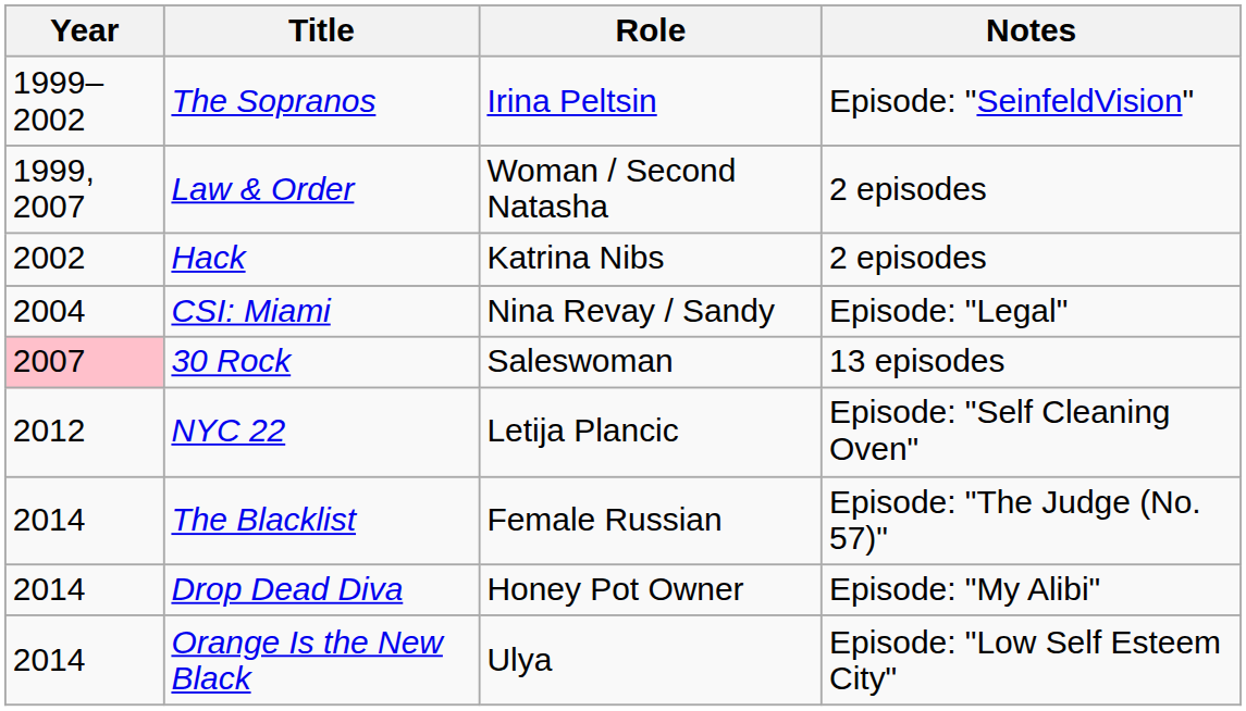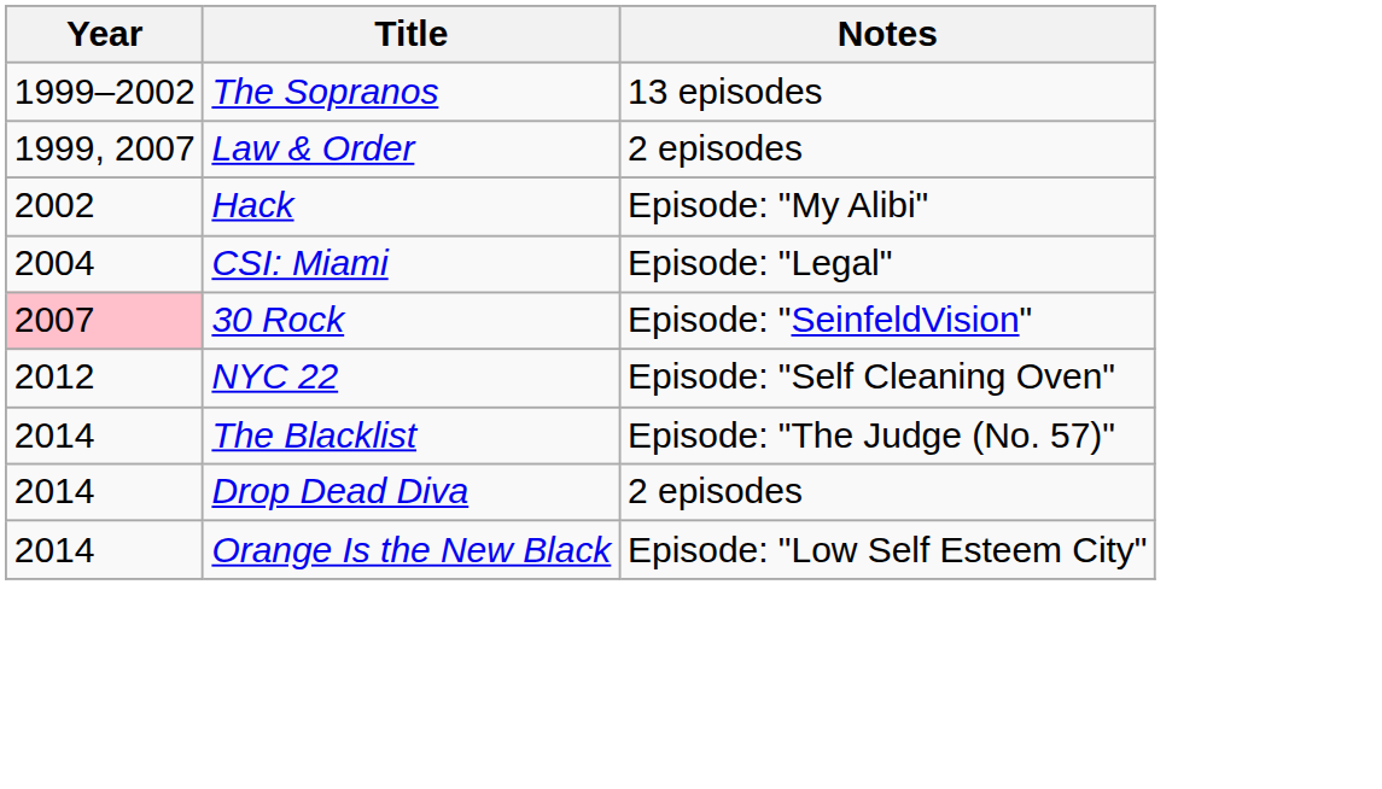 <table class="wikitable sortable">
 <tr>
 <th>Year</th>
 <th>Title</th>
-<th>Role</th>
 <th>Notes</th>
 </tr>
 <tr>
 <td>1999–2002</td>
 <td><em><a href='#'>The Sopranos</a></em></td>
-<td><a href='#'>Irina Peltsin</a></td>
-<td>Episode: "<a href='#'>SeinfeldVision</a>"</td>
+<td>13 episodes</td>
 </tr>
 <tr>
 <td>1999, 2007</td>
 <td><em><a href='#'>Law & Order</a></em></td>
-<td>Woman / Second Natasha</td>
 <td>2 episodes</td>
 </tr>
 <tr>
 <td>2002</td>
 <td><em><a href='#'>Hack</a></em></td>
-<td>Katrina Nibs</td>
-<td>2 episodes</td>
+<td>Episode: "My Alibi"</td>
 </tr>
 <tr>
 <td>2004</td>
 <td><em><a href='#'>CSI: Miami</a></em></td>
-<td>Nina Revay / Sandy</td>
 <td>Episode: "Legal"</td>
 </tr>
 <tr>
 <td style="background: pink;">2007</td>
 <td><em><a href='#'>30 Rock</a></em></td>
-<td>Saleswoman</td>
-<td>13 episodes</td>
+<td>Episode: "<a href='#'>SeinfeldVision</a>"</td>
 </tr>
 <tr>
 <td>2012</td>
 <td><em><a href='#'>NYC 22</a></em></td>
-<td>Letija Plancic</td>
 <td>Episode: "Self Cleaning Oven"</td>
 </tr>
 <tr>
 <td>2014</td>
 <td><em><a href='#'>The Blacklist</a></em></td>
-<td>Female Russian</td>
 <td>Episode: "The Judge (No. 57)"</td>
 </tr>
 <tr>
 <td>2014</td>
 <td><em><a href='#'>Drop Dead Diva</a></em></td>
-<td>Honey Pot Owner</td>
-<td>Episode: "My Alibi"</td>
+<td>2 episodes</td>
 </tr>
 <tr>
 <td>2014</td>
 <td><em><a href='#'>Orange Is the New Black</a></em></td>
-<td>Ulya</td>
 <td>Episode: "Low Self Esteem City"</td>
 </tr>
 </table>
